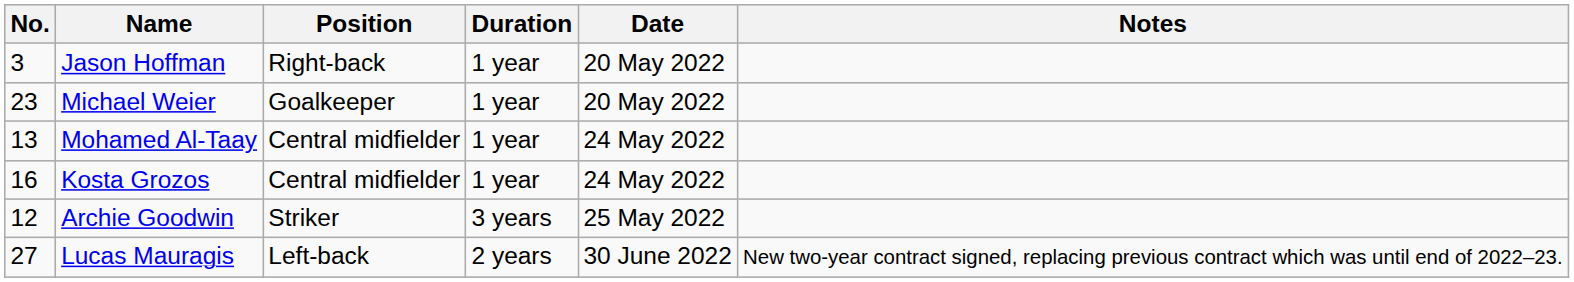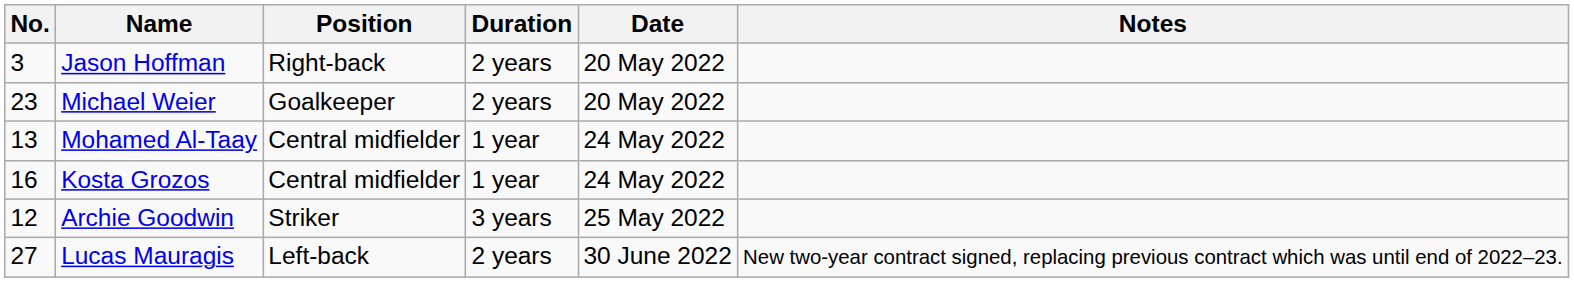 <table class="wikitable">
 <tr>
 <th>No.</th>
 <th>Name</th>
 <th>Position</th>
 <th>Duration</th>
 <th>Date</th>
 <th>Notes</th>
 </tr>
 <tr>
 <td>3</td>
 <td><a href='#'>Jason Hoffman</a></td>
 <td>Right-back</td>
-<td>1 year</td>
+<td>2 years</td>
 <td>20 May 2022</td>
 <td></td>
 </tr>
 <tr>
 <td>23</td>
 <td><a href='#'>Michael Weier</a></td>
 <td>Goalkeeper</td>
-<td>1 year</td>
+<td>2 years</td>
 <td>20 May 2022</td>
 <td></td>
 </tr>
 <tr>
 <td>13</td>
 <td><a href='#'>Mohamed Al-Taay</a></td>
 <td>Central midfielder</td>
 <td>1 year</td>
 <td>24 May 2022</td>
 <td></td>
 </tr>
 <tr>
 <td>16</td>
 <td><a href='#'>Kosta Grozos</a></td>
 <td>Central midfielder</td>
 <td>1 year</td>
 <td>24 May 2022</td>
 <td></td>
 </tr>
 <tr>
 <td>12</td>
 <td><a href='#'>Archie Goodwin</a></td>
 <td>Striker</td>
 <td>3 years</td>
 <td>25 May 2022</td>
 <td></td>
 </tr>
 <tr>
 <td>27</td>
 <td><a href='#'>Lucas Mauragis</a></td>
 <td>Left-back</td>
 <td>2 years</td>
 <td>30 June 2022</td>
 <td><small>New two-year contract signed, replacing previous contract which was until end of 2022–23.</small></td>
 </tr>
 </table>
